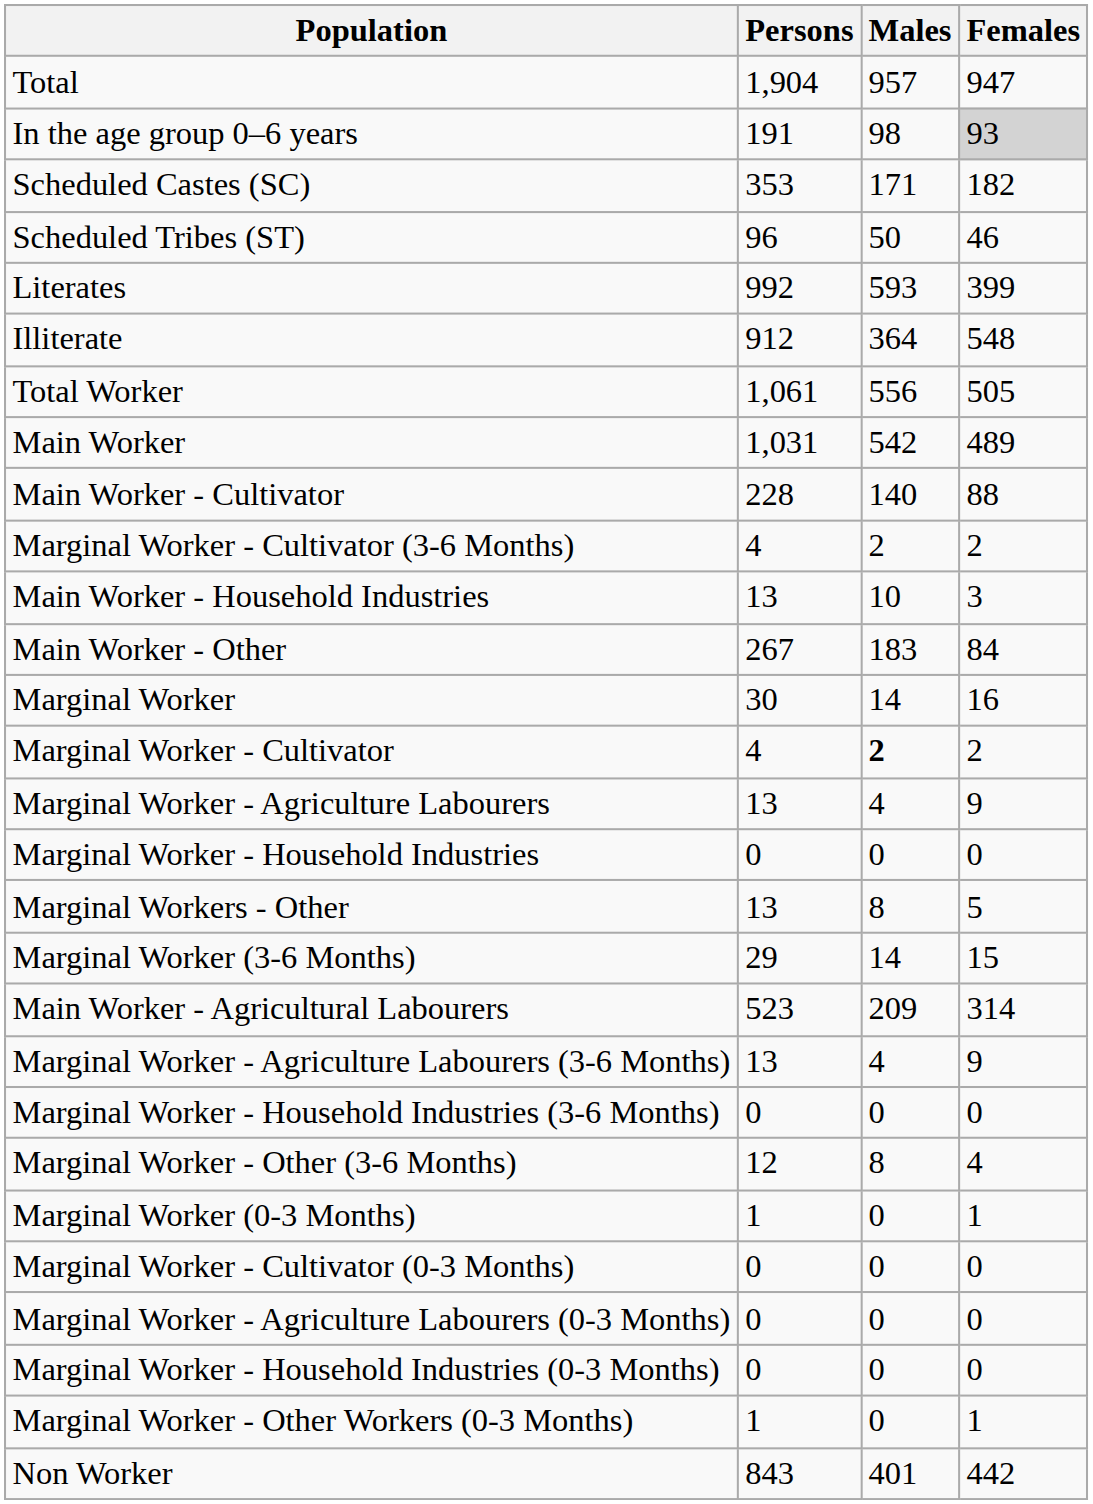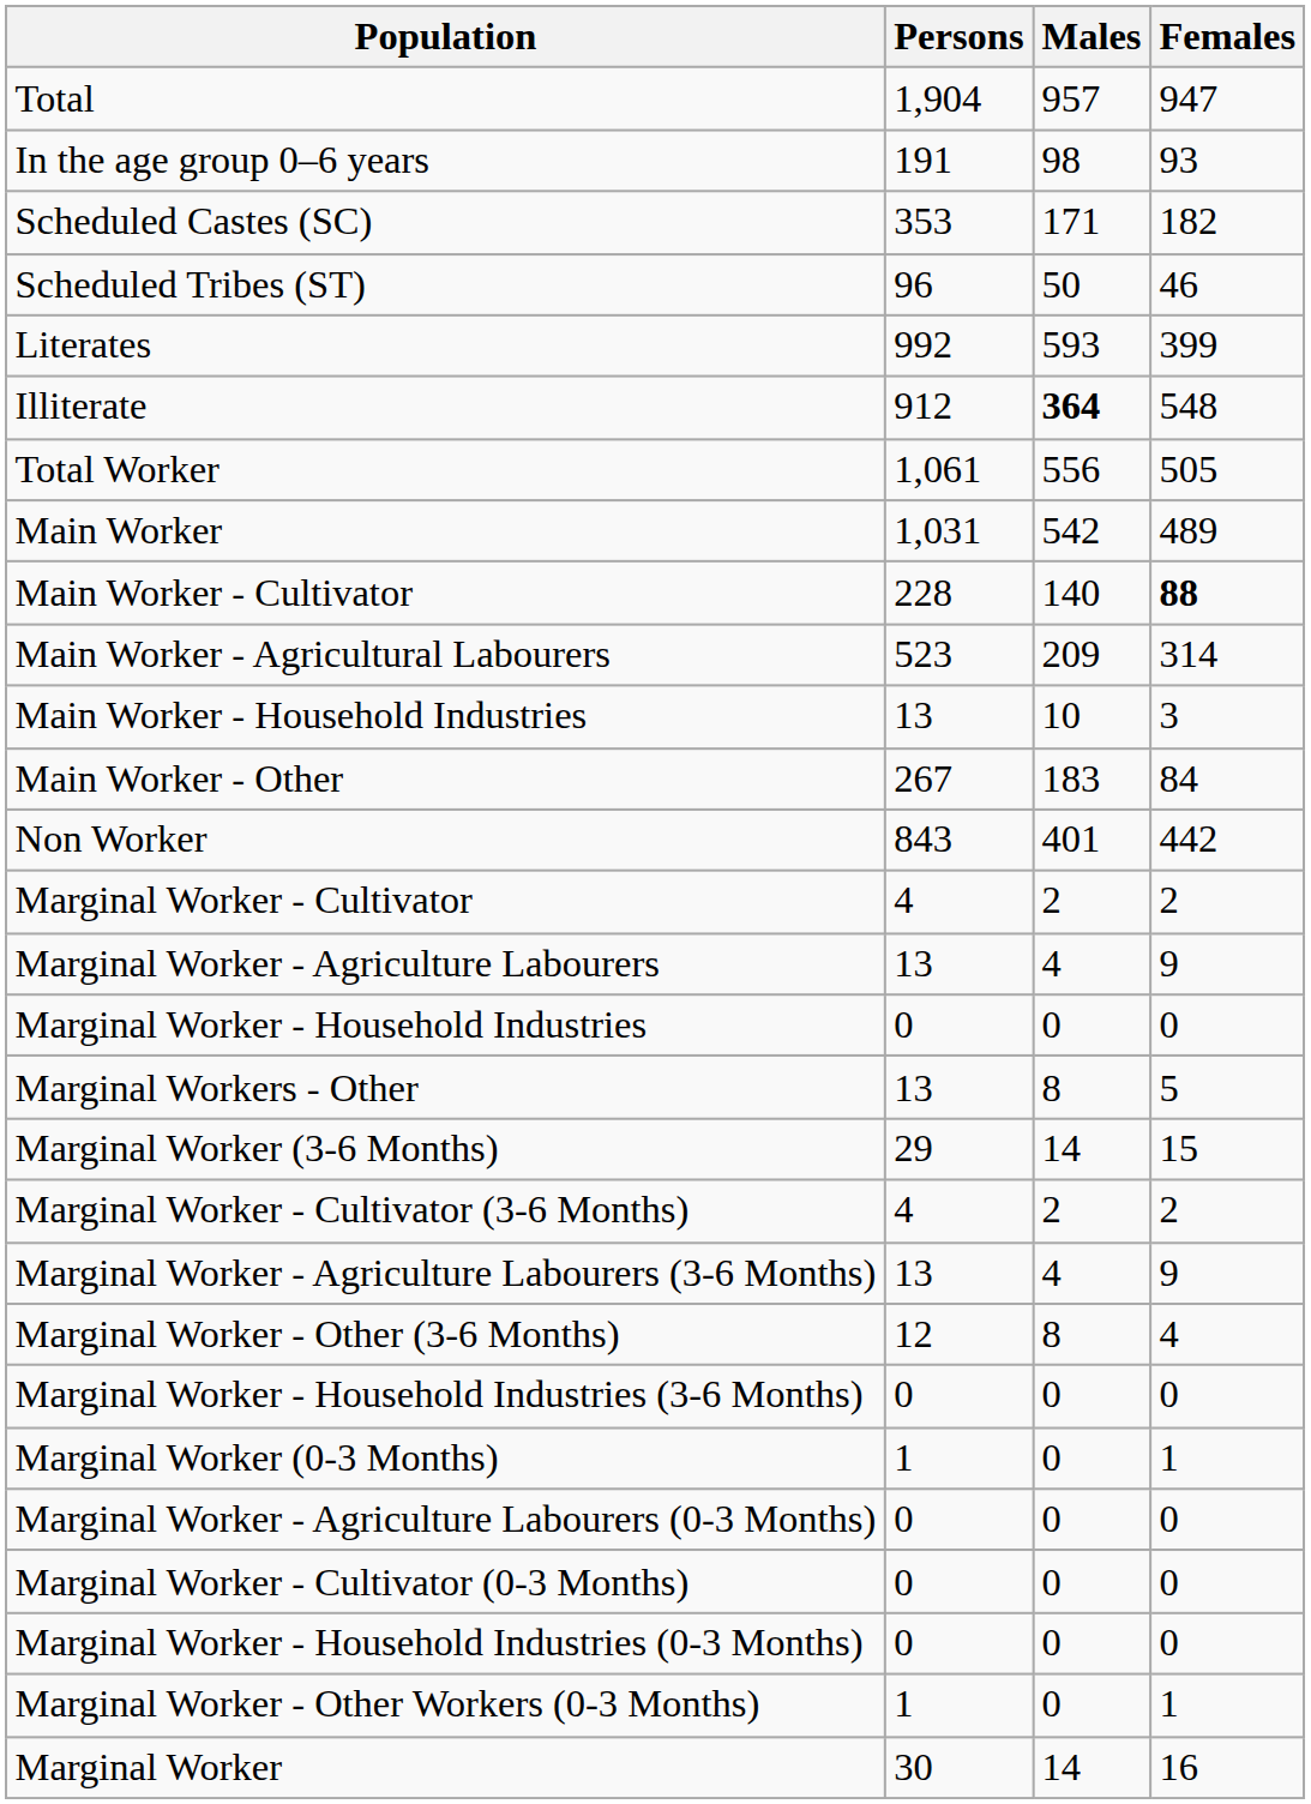 <table class="wikitable">
 <tr>
 <th>Population</th>
 <th>Persons</th>
 <th>Males</th>
 <th>Females</th>
 </tr>
 <tr>
 <td>Total</td>
 <td>1,904</td>
 <td>957</td>
 <td>947</td>
 </tr>
 <tr>
 <td>In the age group 0–6 years</td>
 <td>191</td>
 <td>98</td>
-<td style="background: lightgrey;">93</td>
+<td>93</td>
 </tr>
 <tr>
 <td>Scheduled Castes (SC)</td>
 <td>353</td>
 <td>171</td>
 <td>182</td>
 </tr>
 <tr>
 <td>Scheduled Tribes (ST)</td>
 <td>96</td>
 <td>50</td>
 <td>46</td>
 </tr>
 <tr>
 <td>Literates</td>
 <td>992</td>
 <td>593</td>
 <td>399</td>
 </tr>
 <tr>
 <td>Illiterate</td>
 <td>912</td>
-<td>364</td>
+<td><strong>364</strong></td>
 <td>548</td>
 </tr>
 <tr>
 <td>Total Worker</td>
 <td>1,061</td>
 <td>556</td>
 <td>505</td>
 </tr>
 <tr>
 <td>Main Worker</td>
 <td>1,031</td>
 <td>542</td>
 <td>489</td>
 </tr>
 <tr>
 <td>Main Worker - Cultivator</td>
 <td>228</td>
 <td>140</td>
-<td>88</td>
+<td><strong>88</strong></td>
 </tr>
 <tr>
-<td>Marginal Worker - Cultivator (3-6 Months)</td>
-<td>4</td>
-<td>2</td>
-<td>2</td>
+<td>Main Worker - Agricultural Labourers</td>
+<td>523</td>
+<td>209</td>
+<td>314</td>
 </tr>
 <tr>
 <td>Main Worker - Household Industries</td>
 <td>13</td>
 <td>10</td>
 <td>3</td>
 </tr>
 <tr>
 <td>Main Worker - Other</td>
 <td>267</td>
 <td>183</td>
 <td>84</td>
 </tr>
 <tr>
-<td>Marginal Worker</td>
-<td>30</td>
-<td>14</td>
-<td>16</td>
+<td>Non Worker</td>
+<td>843</td>
+<td>401</td>
+<td>442</td>
 </tr>
 <tr>
 <td>Marginal Worker - Cultivator</td>
 <td>4</td>
-<td><strong>2</strong></td>
+<td>2</td>
 <td>2</td>
 </tr>
 <tr>
 <td>Marginal Worker - Agriculture Labourers</td>
 <td>13</td>
 <td>4</td>
 <td>9</td>
 </tr>
 <tr>
 <td>Marginal Worker - Household Industries</td>
 <td>0</td>
 <td>0</td>
 <td>0</td>
 </tr>
 <tr>
 <td>Marginal Workers - Other</td>
 <td>13</td>
 <td>8</td>
 <td>5</td>
 </tr>
 <tr>
 <td>Marginal Worker (3-6 Months)</td>
 <td>29</td>
 <td>14</td>
 <td>15</td>
 </tr>
 <tr>
-<td>Main Worker - Agricultural Labourers</td>
-<td>523</td>
-<td>209</td>
-<td>314</td>
+<td>Marginal Worker - Cultivator (3-6 Months)</td>
+<td>4</td>
+<td>2</td>
+<td>2</td>
 </tr>
 <tr>
 <td>Marginal Worker - Agriculture Labourers (3-6 Months)</td>
 <td>13</td>
 <td>4</td>
 <td>9</td>
 </tr>
 <tr>
+<td>Marginal Worker - Other (3-6 Months)</td>
+<td>12</td>
+<td>8</td>
+<td>4</td>
+</tr>
+<tr>
 <td>Marginal Worker - Household Industries (3-6 Months)</td>
 <td>0</td>
 <td>0</td>
 <td>0</td>
-</tr>
-<tr>
-<td>Marginal Worker - Other (3-6 Months)</td>
-<td>12</td>
-<td>8</td>
-<td>4</td>
 </tr>
 <tr>
 <td>Marginal Worker (0-3 Months)</td>
 <td>1</td>
 <td>0</td>
 <td>1</td>
 </tr>
 <tr>
-<td>Marginal Worker - Cultivator (0-3 Months)</td>
+<td>Marginal Worker - Agriculture Labourers (0-3 Months)</td>
 <td>0</td>
 <td>0</td>
 <td>0</td>
 </tr>
 <tr>
-<td>Marginal Worker - Agriculture Labourers (0-3 Months)</td>
+<td>Marginal Worker - Cultivator (0-3 Months)</td>
 <td>0</td>
 <td>0</td>
 <td>0</td>
 </tr>
 <tr>
 <td>Marginal Worker - Household Industries (0-3 Months)</td>
 <td>0</td>
 <td>0</td>
 <td>0</td>
 </tr>
 <tr>
 <td>Marginal Worker - Other Workers (0-3 Months)</td>
 <td>1</td>
 <td>0</td>
 <td>1</td>
 </tr>
 <tr>
-<td>Non Worker</td>
-<td>843</td>
-<td>401</td>
-<td>442</td>
+<td>Marginal Worker</td>
+<td>30</td>
+<td>14</td>
+<td>16</td>
 </tr>
 </table>
